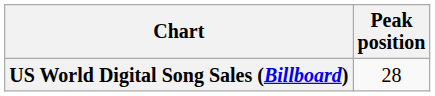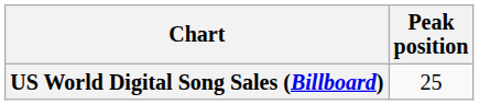 <table class="wikitable plainrowheaders" style="text-align:center">
 <tr>
 <th scope="col">Chart</th>
 <th scope="col">Peak<br> position</th>
 </tr>
 <tr>
 <th scope="row">US World Digital Song Sales (<a href='#'><em>Billboard</em></a>)</th>
-<td>28</td>
+<td>25</td>
 </tr>
 </table>
